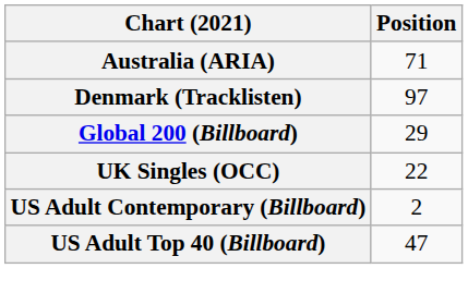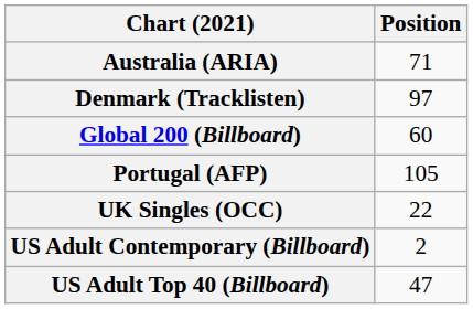 <table class="wikitable sortable plainrowheaders" style="text-align:center">
 <tr>
 <th scope="col">Chart (2021)</th>
 <th scope="col">Position</th>
 </tr>
 <tr>
 <th scope="row">Australia (ARIA)</th>
 <td>71</td>
 </tr>
 <tr>
 <th scope="row">Denmark (Tracklisten)</th>
 <td>97</td>
 </tr>
 <tr>
 <th scope="row"><a href='#'>Global 200</a> (<em>Billboard</em>)</th>
-<td>29</td>
+<td>60</td>
+</tr>
+<tr>
+<th scope="row">Portugal (AFP)</th>
+<td>105</td>
 </tr>
 <tr>
 <th scope="row">UK Singles (OCC)</th>
 <td>22</td>
 </tr>
 <tr>
 <th scope="row">US Adult Contemporary (<em>Billboard</em>)</th>
 <td>2</td>
 </tr>
 <tr>
 <th scope="row">US Adult Top 40 (<em>Billboard</em>)</th>
 <td>47</td>
 </tr>
 </table>
